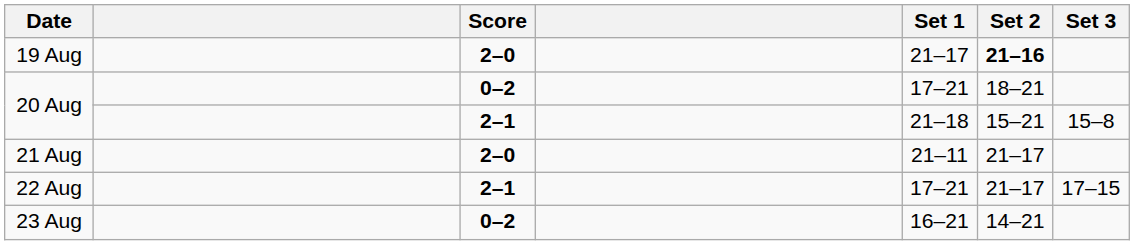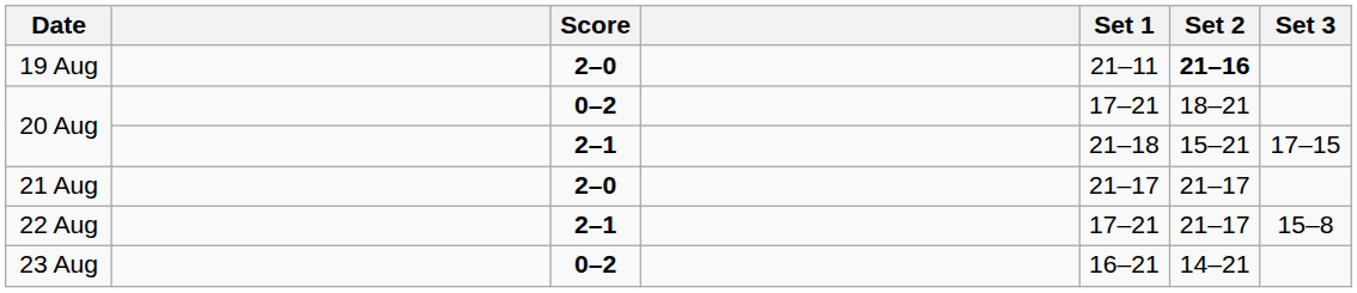 <table class="wikitable" style="text-align: center;">
 <tr>
 <th width="60">Date</th>
 <th align="right" width="270"></th>
 <th width="50">Score</th>
 <th align="left" width="270"></th>
 <th width="50">Set 1</th>
 <th width="50">Set 2</th>
 <th width="50">Set 3</th>
 </tr>
 <tr>
 <td>19 Aug</td>
 <td align=left><strong></strong></td>
 <td align=center><strong>2–0</strong></td>
 <td align=left></td>
-<td>21–17</td>
+<td>21–11</td>
 <td><strong>21–16</strong></td>
 <td></td>
 </tr>
 <tr>
 <td rowspan=2>20 Aug</td>
 <td align=left></td>
 <td align=center><strong>0–2</strong></td>
 <td align=left><strong></strong></td>
 <td>17–21</td>
 <td>18–21</td>
 <td></td>
 </tr>
 <tr>
 <td align=left><strong></strong></td>
 <td align=center><strong>2–1</strong></td>
 <td align=left></td>
 <td>21–18</td>
 <td>15–21</td>
-<td>15–8</td>
+<td>17–15</td>
 </tr>
 <tr>
 <td>21 Aug</td>
 <td align=left><strong></strong></td>
 <td align=center><strong>2–0</strong></td>
 <td align=left></td>
-<td>21–11</td>
+<td>21–17</td>
 <td>21–17</td>
 <td></td>
 </tr>
 <tr>
 <td>22 Aug</td>
 <td align=left><strong></strong></td>
 <td align=center><strong>2–1</strong></td>
 <td align=left></td>
 <td>17–21</td>
 <td>21–17</td>
-<td>17–15</td>
+<td>15–8</td>
 </tr>
 <tr>
 <td>23 Aug</td>
 <td align=left></td>
 <td align=center><strong>0–2</strong></td>
 <td align=left><strong></strong></td>
 <td>16–21</td>
 <td>14–21</td>
 <td></td>
 </tr>
 </table>
